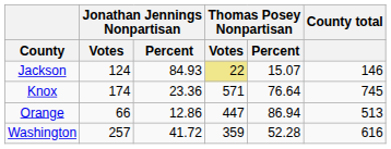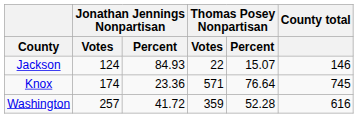 <table class="wikitable sortable" style="text-align:right">
 <tr>
 <th></th>
 <th align=center colspan=2>Jonathan Jennings<br>Nonpartisan</th>
 <th align=center colspan=2>Thomas Posey<br>Nonpartisan</th>
 <th align=center>County total</th>
 </tr>
 <tr>
 <th align=center>County</th>
 <th align=center>Votes</th>
 <th align=center>Percent</th>
 <th align=center>Votes</th>
 <th align=center>Percent</th>
 <th></th>
 </tr>
 <tr>
 <td align=center><a href='#'>Jackson</a></td>
 <td align=right>124</td>
 <td align=right>84.93</td>
-<td align=right style="background: khaki;">22</td>
+<td align=right>22</td>
 <td align=right>15.07</td>
 <td align=right>146</td>
 </tr>
 <tr>
 <td align=center><a href='#'>Knox</a></td>
 <td align=right>174</td>
 <td align=right>23.36</td>
 <td align=right>571</td>
 <td align=right>76.64</td>
 <td align=right>745</td>
 </tr>
 <tr>
-<td align=center><a href='#'>Orange</a></td>
-<td align=right>66</td>
-<td align=right>12.86</td>
-<td align=right>447</td>
-<td align=right>86.94</td>
-<td align=right>513</td>
-</tr>
-<tr>
 <td align=center><a href='#'>Washington</a></td>
 <td align=right>257</td>
 <td align=right>41.72</td>
 <td align=right>359</td>
 <td align=right>52.28</td>
 <td align=right>616</td>
 </tr>
 </table>
